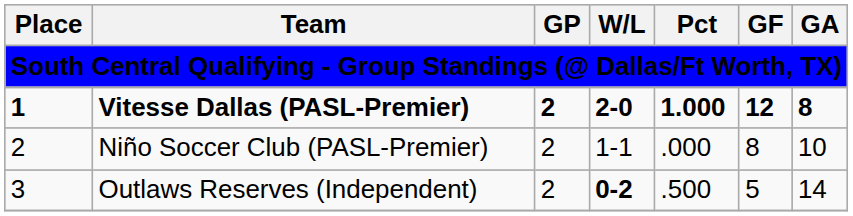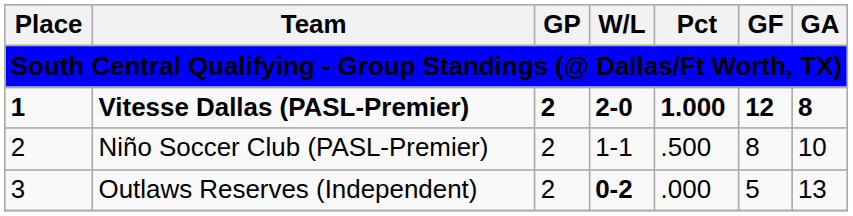 <table class="wikitable">
 <tr>
 <th>Place</th>
 <th>Team</th>
 <th>GP</th>
 <th>W/L</th>
 <th>Pct</th>
 <th>GF</th>
 <th>GA</th>
 </tr>
 <tr>
 <th style=background-color:blue colspan=9><span>South Central Qualifying - Group Standings (@ Dallas/Ft Worth, TX)</span></th>
 </tr>
 <tr>
 </tr>
 <tr>
 <td><strong>1</strong></td>
 <td><strong>Vitesse Dallas (PASL-Premier)</strong></td>
 <td><strong>2</strong></td>
 <td><strong>2-0</strong></td>
 <td><strong>1.000</strong></td>
 <td><strong>12</strong></td>
 <td><strong>8</strong></td>
 </tr>
 <tr>
 <td>2</td>
 <td>Niño Soccer Club (PASL-Premier)</td>
 <td>2</td>
 <td>1-1</td>
-<td>.000</td>
+<td>.500</td>
 <td>8</td>
 <td>10</td>
 </tr>
 <tr>
 <td>3</td>
 <td>Outlaws Reserves (Independent)</td>
 <td>2</td>
 <td><strong>0-2</strong></td>
-<td>.500</td>
+<td>.000</td>
 <td>5</td>
-<td>14</td>
+<td>13</td>
 </tr>
 <tr>
 </tr>
 </table>
